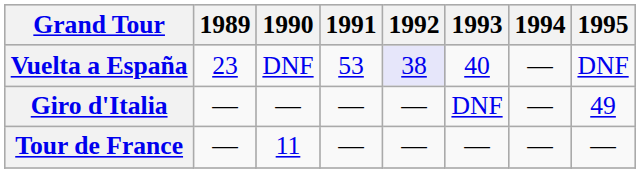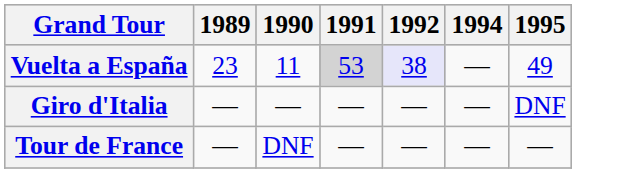 <table class="wikitable plainrowheaders">
 <tr>
 <th scope="col"><a href='#'>Grand Tour</a></th>
 <th scope="col">1989</th>
 <th scope="col">1990</th>
 <th scope="col">1991</th>
 <th scope="col">1992</th>
-<th scope="col">1993</th>
 <th scope="col">1994</th>
 <th scope="col">1995</th>
 </tr>
 <tr style="text-align:center;">
 <th scope="row"> <a href='#'>Vuelta a España</a></th>
 <td style="text-align:center;"><a href='#'>23</a></td>
-<td style="text-align:center;"><a href='#'>DNF</a></td>
-<td style="text-align:center;"><a href='#'>53</a></td>
+<td style="text-align:center;"><a href='#'>11</a></td>
+<td style="background: lightgrey; text-align:center;"><a href='#'>53</a></td>
 <td style="background: lavender; text-align:center;"><a href='#'>38</a></td>
-<td style="text-align:center;"><a href='#'>40</a></td>
 <td>—</td>
-<td style="text-align:center;"><a href='#'>DNF</a></td>
+<td style="text-align:center;"><a href='#'>49</a></td>
 </tr>
 <tr style="text-align:center;">
 <th scope="row"> <a href='#'>Giro d'Italia</a></th>
 <td>—</td>
 <td>—</td>
 <td>—</td>
 <td>—</td>
+<td>—</td>
 <td style="text-align:center;"><a href='#'>DNF</a></td>
-<td>—</td>
-<td style="text-align:center;"><a href='#'>49</a></td>
 </tr>
 <tr style="text-align:center;">
 <th scope="row"> <a href='#'>Tour de France</a></th>
 <td>—</td>
-<td style="text-align:center;"><a href='#'>11</a></td>
-<td>—</td>
+<td style="text-align:center;"><a href='#'>DNF</a></td>
 <td>—</td>
 <td>—</td>
 <td>—</td>
 <td>—</td>
 </tr>
 </table>
